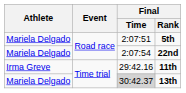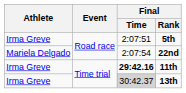 <table class="wikitable" border="1" style="font-size:90%">
 <tr>
 <th rowspan=2>Athlete</th>
 <th rowspan=2>Event</th>
 <th colspan=2>Final</th>
 </tr>
 <tr>
 <th>Time</th>
 <th>Rank</th>
 </tr>
 <tr>
-<td><a href='#'>Mariela Delgado</a></td>
+<td><a href='#'>Irma Greve</a></td>
 <td align=left rowspan=2><a href='#'>Road race</a></td>
 <td align=center>2:07:51</td>
 <td align=center><strong>5th</strong></td>
 </tr>
 <tr>
 <td><a href='#'>Mariela Delgado</a></td>
 <td align=center>2:07:54</td>
 <td align=center><strong>22nd</strong></td>
 </tr>
 <tr>
 <td><a href='#'>Irma Greve</a></td>
 <td align=left rowspan=2><a href='#'>Time trial</a></td>
-<td align=center>29:42.16</td>
+<td align=center><strong>29:42.16</strong></td>
 <td align=center><strong>11th</strong></td>
 </tr>
 <tr>
-<td><a href='#'>Mariela Delgado</a></td>
+<td><a href='#'>Irma Greve</a></td>
 <td align=center style="background: lightgrey;">30:42.37</td>
 <td align=center><strong>13th</strong></td>
 </tr>
 </table>
